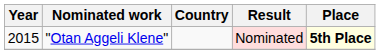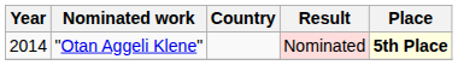 <table class="wikitable">
 <tr>
 <th>Year</th>
 <th>Nominated work</th>
 <th>Country</th>
 <th>Result</th>
 <th>Place</th>
 </tr>
 <tr>
-<td>2015</td>
+<td>2014</td>
 <td>"<a href='#'>Otan Aggeli Klene</a>"</td>
 <td></td>
 <td style="background: #ffdddd">Nominated</td>
 <td style="background: lightyellow;"><strong>5th Place</strong></td>
 </tr>
 <tr>
 </tr>
 </table>
